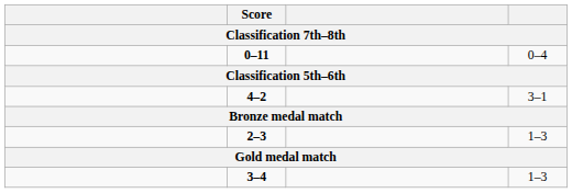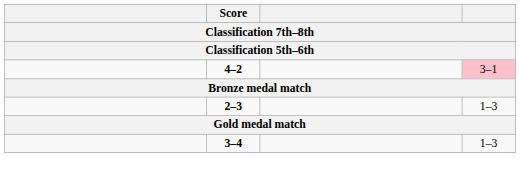 <table class="wikitable" style="text-align: left; ">
 <tr>
 <th align="right" width="270"></th>
 <th width="65">Score</th>
 <th align="left" width="270"></th>
 <th width="65"></th>
 </tr>
 <tr>
 <th colspan=4>Classification 7th–8th</th>
 </tr>
 <tr>
-<td></td>
-<td align="center"><strong>0–11</strong></td>
-<td><strong></strong></td>
-<td align=center>0–4 <strong></strong></td>
-</tr>
-<tr>
 <th colspan=4>Classification 5th–6th</th>
 </tr>
 <tr>
 <td><strong></strong></td>
 <td align="center"><strong>4–2</strong></td>
 <td></td>
-<td align=center>3–1 <strong></strong></td>
+<td align=center style="background: pink;">3–1 <strong></strong></td>
 </tr>
 <tr>
 <th colspan=4>Bronze medal match</th>
 </tr>
 <tr>
 <td></td>
 <td align="center"><strong>2–3</strong></td>
 <td><strong></strong></td>
 <td align=center>1–3 <strong></strong></td>
 </tr>
 <tr>
 <th colspan=4>Gold medal match</th>
 </tr>
 <tr>
 <td></td>
 <td align="center"><strong>3–4</strong></td>
 <td><strong></strong></td>
 <td align=center>1–3 <strong></strong></td>
 </tr>
 </table>
